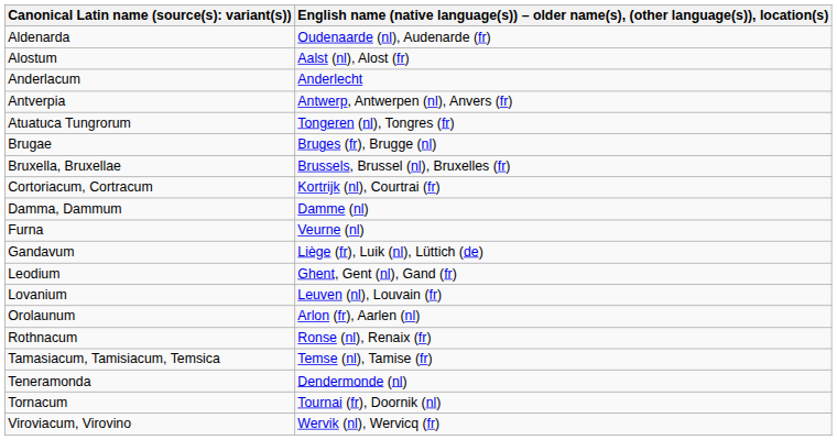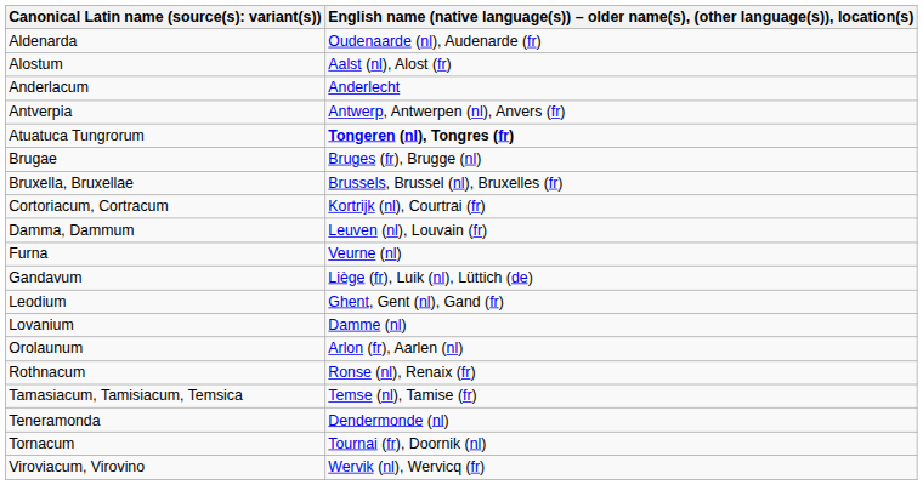 <table class="wikitable">
 <tr>
 <th>Canonical Latin name (source(s): variant(s))</th>
 <th>English name (native language(s)) – older name(s), (other language(s)), location(s)</th>
 </tr>
 <tr>
 <td>Aldenarda </td>
 <td><a href='#'>Oudenaarde</a> (<a href='#'>nl</a>), Audenarde (<a href='#'>fr</a>)</td>
 </tr>
 <tr>
 <td>Alostum </td>
 <td><a href='#'>Aalst</a> (<a href='#'>nl</a>), Alost (<a href='#'>fr</a>)</td>
 </tr>
 <tr>
 <td>Anderlacum</td>
 <td><a href='#'>Anderlecht</a></td>
 </tr>
 <tr>
 <td>Antverpia</td>
 <td><a href='#'>Antwerp</a>, Antwerpen (<a href='#'>nl</a>), Anvers (<a href='#'>fr</a>)</td>
 </tr>
 <tr>
 <td>Atuatuca Tungrorum</td>
-<td><a href='#'>Tongeren</a> (<a href='#'>nl</a>), Tongres (<a href='#'>fr</a>)</td>
+<td><strong><a href='#'>Tongeren</a> (<a href='#'>nl</a>), Tongres (<a href='#'>fr</a>)</strong></td>
 </tr>
 <tr>
 <td>Brugae</td>
 <td><a href='#'>Bruges</a> (<a href='#'>fr</a>), Brugge (<a href='#'>nl</a>)</td>
 </tr>
 <tr>
 <td>Bruxella, Bruxellae</td>
 <td><a href='#'>Brussels</a>, Brussel (<a href='#'>nl</a>), Bruxelles (<a href='#'>fr</a>)</td>
 </tr>
 <tr>
 <td>Cortoriacum, Cortracum </td>
 <td><a href='#'>Kortrijk</a> (<a href='#'>nl</a>), Courtrai (<a href='#'>fr</a>)</td>
 </tr>
 <tr>
 <td>Damma, Dammum</td>
-<td><a href='#'>Damme</a> (<a href='#'>nl</a>)</td>
+<td><a href='#'>Leuven</a> (<a href='#'>nl</a>), Louvain (<a href='#'>fr</a>)</td>
 </tr>
 <tr>
 <td>Furna </td>
 <td><a href='#'>Veurne</a> (<a href='#'>nl</a>)</td>
 </tr>
 <tr>
 <td>Gandavum </td>
 <td><a href='#'>Liège</a> (<a href='#'>fr</a>), Luik (<a href='#'>nl</a>), Lüttich (<a href='#'>de</a>)</td>
 </tr>
 <tr>
 <td>Leodium</td>
 <td><a href='#'>Ghent</a>, Gent (<a href='#'>nl</a>), Gand (<a href='#'>fr</a>)</td>
 </tr>
 <tr>
 <td>Lovanium</td>
-<td><a href='#'>Leuven</a> (<a href='#'>nl</a>), Louvain (<a href='#'>fr</a>)</td>
+<td><a href='#'>Damme</a> (<a href='#'>nl</a>)</td>
 </tr>
 <tr>
 <td>Orolaunum</td>
 <td><a href='#'>Arlon</a> (<a href='#'>fr</a>), Aarlen (<a href='#'>nl</a>)</td>
 </tr>
 <tr>
 <td>Rothnacum</td>
 <td><a href='#'>Ronse</a> (<a href='#'>nl</a>), Renaix (<a href='#'>fr</a>)</td>
 </tr>
 <tr>
 <td>Tamasiacum, Tamisiacum, Temsica</td>
 <td><a href='#'>Temse</a> (<a href='#'>nl</a>), Tamise (<a href='#'>fr</a>)</td>
 </tr>
 <tr>
 <td>Teneramonda </td>
 <td><a href='#'>Dendermonde</a> (<a href='#'>nl</a>)</td>
 </tr>
 <tr>
 <td>Tornacum</td>
 <td><a href='#'>Tournai</a> (<a href='#'>fr</a>), Doornik (<a href='#'>nl</a>)</td>
 </tr>
 <tr>
 <td>Viroviacum, Virovino</td>
 <td><a href='#'>Wervik</a> (<a href='#'>nl</a>), Wervicq (<a href='#'>fr</a>)</td>
 </tr>
 </table>
